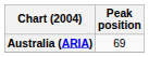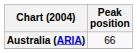 <table class="wikitable sortable plainrowheaders">
 <tr>
 <th>Chart (2004)</th>
 <th>Peak<br>position</th>
 </tr>
 <tr>
 <th scope="row">Australia (<a href='#'>ARIA</a>)</th>
-<td align="center">69</td>
+<td align="center">66</td>
 </tr>
 <tr>
 </tr>
 <tr>
 </tr>
 <tr>
 </tr>
 <tr>
 </tr>
 <tr>
 </tr>
 <tr>
 </tr>
 <tr>
 </tr>
 <tr>
 </tr>
 <tr>
 </tr>
 <tr>
 </tr>
 <tr>
 </tr>
 <tr>
 </tr>
 <tr>
 </tr>
 <tr>
 </tr>
 <tr>
 </tr>
 <tr>
 </tr>
 <tr>
 </tr>
 <tr>
 </tr>
 </table>
